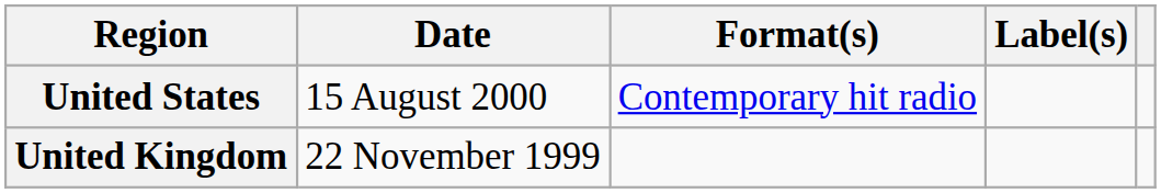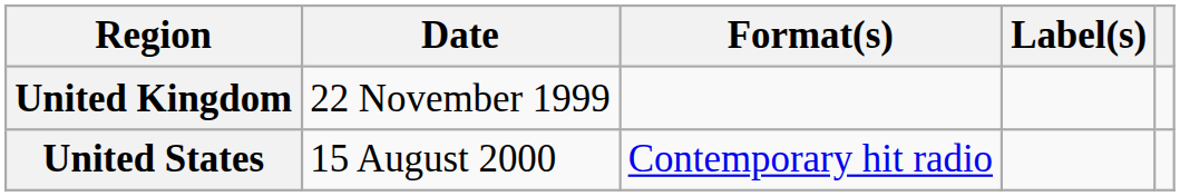 <table class="wikitable plainrowheaders">
 <tr>
 <th scope="col">Region</th>
 <th scope="col">Date</th>
 <th scope="col">Format(s)</th>
 <th scope="col">Label(s)</th>
 <th scope="col"></th>
 </tr>
 <tr>
+<th scope="row">United Kingdom</th>
+<td>22 November 1999</td>
+<td></td>
+<td></td>
+<td align="center"></td>
+</tr>
+<tr>
 <th scope="row">United States</th>
 <td>15 August 2000</td>
 <td><a href='#'>Contemporary hit radio</a></td>
 <td></td>
 <td align="center"></td>
 </tr>
-<tr>
-<th scope="row">United Kingdom</th>
-<td>22 November 1999</td>
-<td></td>
-<td></td>
-<td align="center"></td>
-</tr>
 </table>
